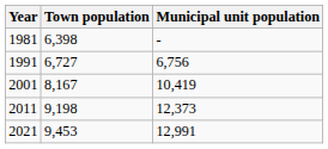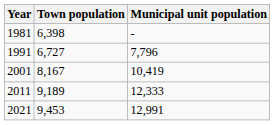 <table class=wikitable>
 <tr>
 <th>Year</th>
 <th>Town population</th>
 <th>Municipal unit population</th>
 </tr>
 <tr>
 <td>1981</td>
 <td>6,398</td>
 <td>-</td>
 </tr>
 <tr>
 <td>1991</td>
 <td>6,727</td>
-<td>6,756</td>
+<td>7,796</td>
 </tr>
 <tr>
 <td>2001</td>
 <td>8,167</td>
 <td>10,419</td>
 </tr>
 <tr>
 <td>2011</td>
-<td>9,198</td>
-<td>12,373</td>
+<td>9,189</td>
+<td>12,333</td>
 </tr>
 <tr>
 <td>2021</td>
 <td>9,453</td>
 <td>12,991</td>
 </tr>
 </table>
